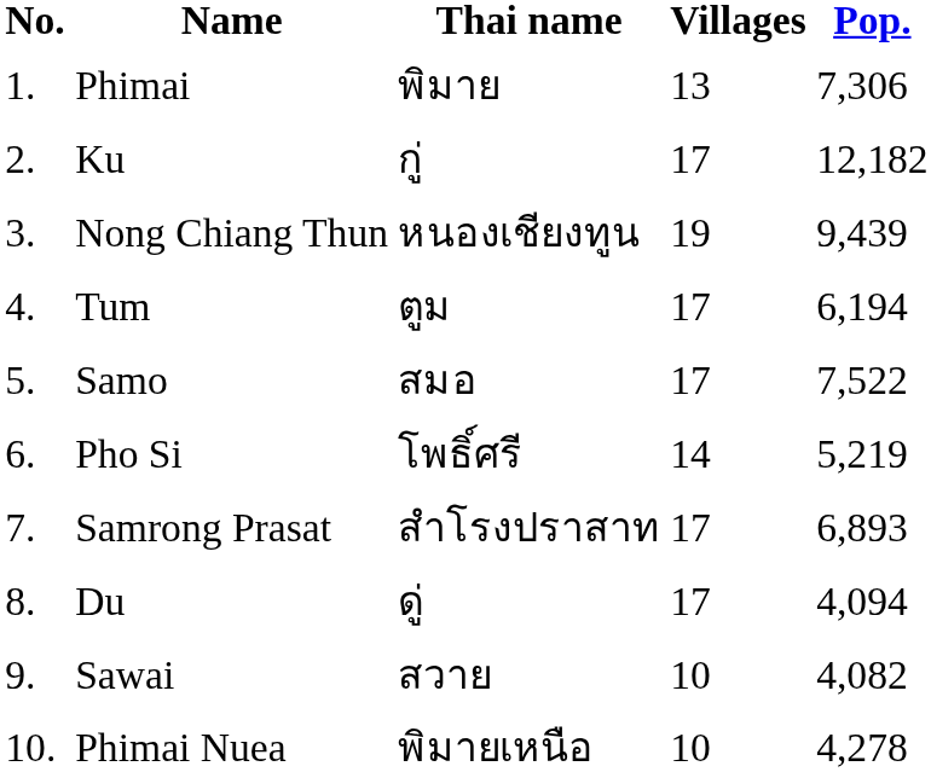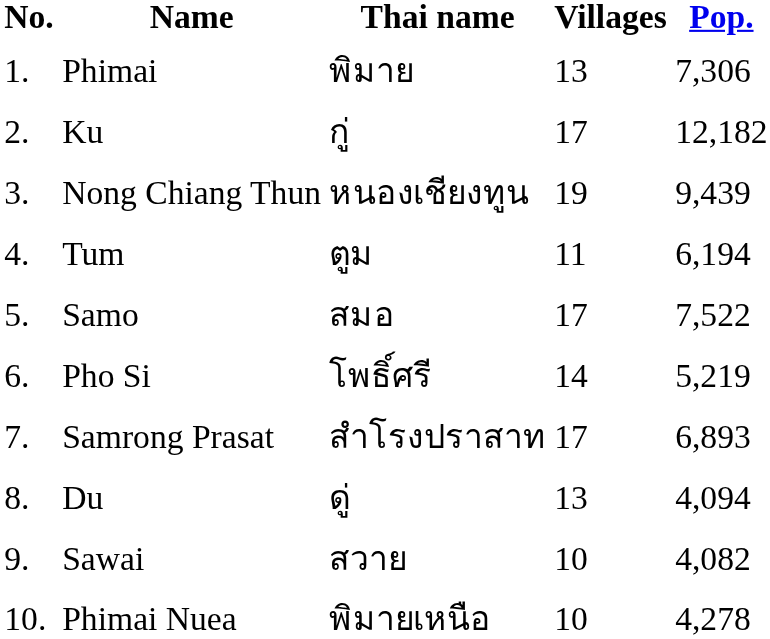 <table>
 <tr>
 <th>No.</th>
 <th>Name</th>
 <th>Thai name</th>
 <th>Villages</th>
 <th><a href='#'>Pop.</a></th>
 </tr>
 <tr>
 <td>1.</td>
 <td>Phimai</td>
 <td>พิมาย</td>
 <td>13</td>
 <td>7,306</td>
 <td></td>
 </tr>
 <tr>
 <td>2.</td>
 <td>Ku</td>
 <td>กู่</td>
 <td>17</td>
 <td>12,182</td>
 <td></td>
 </tr>
 <tr>
 <td>3.</td>
 <td>Nong Chiang Thun</td>
 <td>หนองเชียงทูน</td>
 <td>19</td>
 <td>9,439</td>
 <td></td>
 </tr>
 <tr>
 <td>4.</td>
 <td>Tum</td>
 <td>ตูม</td>
-<td>17</td>
+<td>11</td>
 <td>6,194</td>
 <td></td>
 </tr>
 <tr>
 <td>5.</td>
 <td>Samo</td>
 <td>สมอ</td>
 <td>17</td>
 <td>7,522</td>
 <td></td>
 </tr>
 <tr>
 <td>6.</td>
 <td>Pho Si</td>
 <td>โพธิ์ศรี</td>
 <td>14</td>
 <td>5,219</td>
 <td></td>
 </tr>
 <tr>
 <td>7.</td>
 <td>Samrong Prasat</td>
 <td>สำโรงปราสาท</td>
 <td>17</td>
 <td>6,893</td>
 <td></td>
 </tr>
 <tr>
 <td>8.</td>
 <td>Du</td>
 <td>ดู่</td>
-<td>17</td>
+<td>13</td>
 <td>4,094</td>
 <td></td>
 </tr>
 <tr>
 <td>9.</td>
 <td>Sawai</td>
 <td>สวาย</td>
 <td>10</td>
 <td>4,082</td>
 <td></td>
 </tr>
 <tr>
 <td>10.</td>
 <td>Phimai Nuea</td>
 <td>พิมายเหนือ</td>
 <td>10</td>
 <td>4,278</td>
 <td></td>
 </tr>
 </table>
